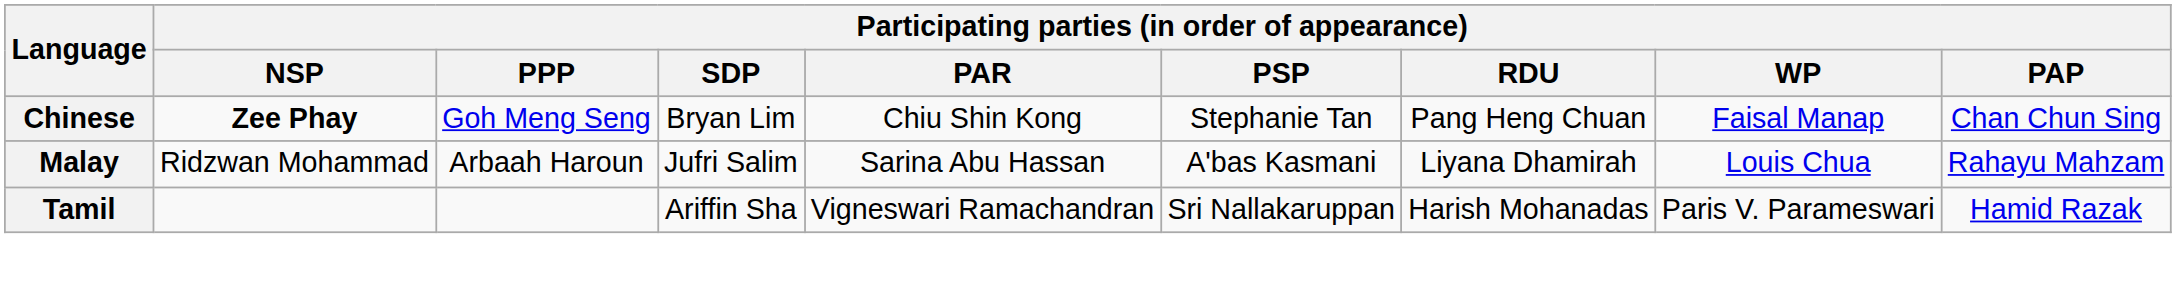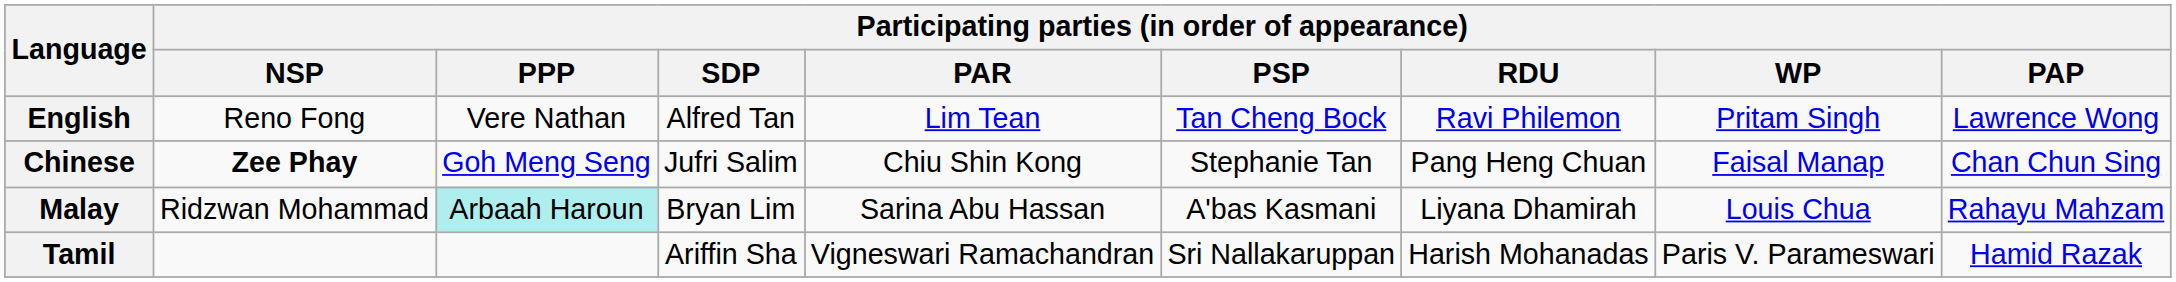 <table class="wikitable" style="text-align: center">
 <tr>
 <th rowspan=2>Language</th>
 <th Colspan=8>Participating parties (in order of appearance)</th>
 </tr>
 <tr>
 <th>NSP</th>
 <th>PPP</th>
 <th>SDP</th>
 <th>PAR</th>
 <th>PSP</th>
 <th>RDU</th>
 <th>WP</th>
 <th>PAP</th>
 </tr>
 <tr>
+<th>English</th>
+<td>Reno Fong</td>
+<td>Vere Nathan</td>
+<td>Alfred Tan</td>
+<td><a href='#'>Lim Tean</a></td>
+<td><a href='#'>Tan Cheng Bock</a></td>
+<td><a href='#'>Ravi Philemon</a></td>
+<td><a href='#'>Pritam Singh</a></td>
+<td><a href='#'>Lawrence Wong</a></td>
+</tr>
+<tr>
 <th>Chinese</th>
 <td><strong>Zee Phay</strong></td>
 <td><a href='#'>Goh Meng Seng</a></td>
-<td>Bryan Lim</td>
+<td>Jufri Salim</td>
 <td>Chiu Shin Kong</td>
 <td>Stephanie Tan</td>
 <td>Pang Heng Chuan</td>
 <td><a href='#'>Faisal Manap</a></td>
 <td><a href='#'>Chan Chun Sing</a></td>
 </tr>
 <tr>
 <th>Malay</th>
 <td>Ridzwan Mohammad</td>
-<td>Arbaah Haroun</td>
-<td>Jufri Salim</td>
+<td style="background: paleturquoise;">Arbaah Haroun</td>
+<td>Bryan Lim</td>
 <td>Sarina Abu Hassan</td>
 <td>A'bas Kasmani</td>
 <td>Liyana Dhamirah</td>
 <td><a href='#'>Louis Chua</a></td>
 <td><a href='#'>Rahayu Mahzam</a></td>
 </tr>
 <tr>
 <th>Tamil</th>
 <td></td>
 <td></td>
 <td>Ariffin Sha</td>
 <td>Vigneswari Ramachandran</td>
 <td>Sri Nallakaruppan</td>
 <td>Harish Mohanadas</td>
 <td>Paris V. Parameswari</td>
 <td><a href='#'>Hamid Razak</a></td>
 </tr>
 </table>
